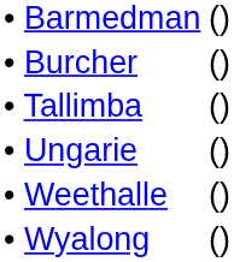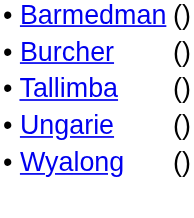 <table ->
 <tr>
 <td>• <a href='#'>Barmedman</a></td>
 <td>()</td>
 </tr>
 <tr>
 <td>• <a href='#'>Burcher</a></td>
 <td>()</td>
 </tr>
 <tr>
 <td>• <a href='#'>Tallimba</a></td>
 <td>()</td>
 </tr>
 <tr>
 <td>• <a href='#'>Ungarie</a></td>
 <td>()</td>
 </tr>
 <tr>
-<td>• <a href='#'>Weethalle</a></td>
-<td>()</td>
-</tr>
-<tr>
 <td>• <a href='#'>Wyalong</a></td>
 <td>()</td>
 </tr>
 </table>
